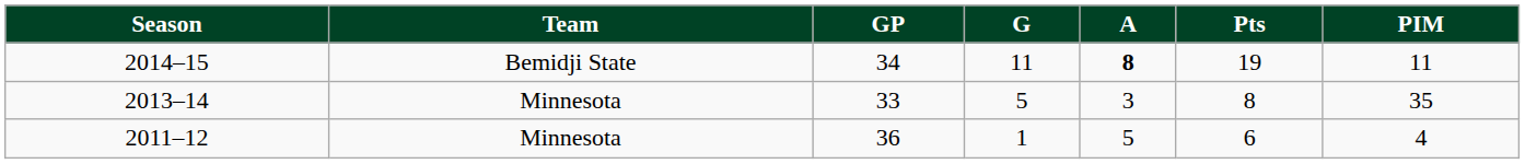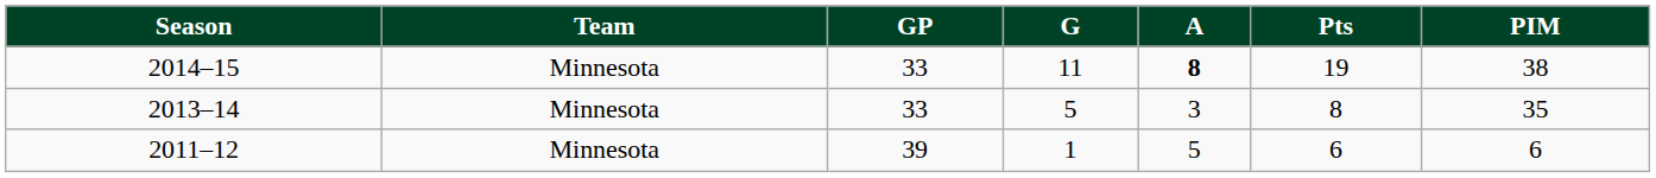 <table class="wikitable" style="width:80%;">
 <tr style="text-align:center; background:#004225;color:white;">
 <td><strong>Season</strong></td>
 <td><strong>Team</strong></td>
 <td><strong>GP</strong></td>
 <td><strong>G</strong></td>
 <td><strong>A</strong></td>
 <td><strong>Pts</strong></td>
 <td><strong>PIM</strong></td>
 </tr>
 <tr style="text-align:center;" bgcolor="">
 <td>2014–15</td>
-<td>Bemidji State</td>
-<td>34</td>
+<td>Minnesota</td>
+<td>33</td>
 <td>11</td>
 <td><strong>8</strong></td>
 <td>19</td>
-<td>11</td>
+<td>38</td>
 </tr>
 <tr style="text-align:center;" bgcolor="">
 <td>2013–14</td>
 <td>Minnesota</td>
 <td>33</td>
 <td>5</td>
 <td>3</td>
 <td>8</td>
 <td>35</td>
 </tr>
 <tr style="text-align:center;" bgcolor="">
 <td>2011–12</td>
 <td>Minnesota</td>
-<td>36</td>
+<td>39</td>
 <td>1</td>
 <td>5</td>
 <td>6</td>
-<td>4</td>
+<td>6</td>
 </tr>
 </table>
